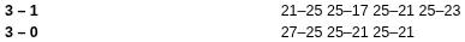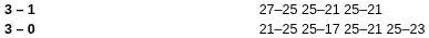 <table>
 <tr>
 <th width=200></th>
 <th width=80></th>
 <th width=200></th>
 <th width=220></th>
 </tr>
 <tr style=font-size:90%>
 <td align=right><strong></strong></td>
 <td align=center><strong>3 – 1</strong></td>
 <td></td>
-<td>21–25 25–17 25–21 25–23</td>
+<td>27–25 25–21 25–21</td>
 </tr>
 <tr style=font-size:90%>
 <td align=right><strong></strong></td>
 <td align=center><strong>3 – 0</strong></td>
 <td></td>
-<td>27–25 25–21 25–21</td>
+<td>21–25 25–17 25–21 25–23</td>
 </tr>
 </table>
